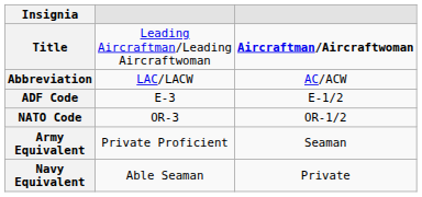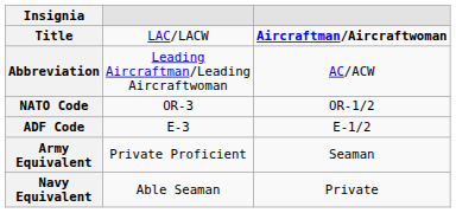 <table class="wikitable">
 <tr>
 <th scope="col" width="80">Insignia</th>
 <td align="center" width="120" style="background-color: #e3e3e3;"></td>
 <td align="center" width="120" style="background-color: #e3e3e3;"></td>
 </tr>
 <tr>
 <th scope="col">Title</th>
-<td align="center"><a href='#'>Leading Aircraftman</a>/Leading Aircraftwoman</td>
+<td align="center"><a href='#'>LAC</a>/LACW</td>
 <td align="center"><strong><a href='#'>Aircraftman</a>/Aircraftwoman</strong></td>
 </tr>
 <tr>
 <th scope="col">Abbreviation</th>
-<td align="center"><a href='#'>LAC</a>/LACW</td>
+<td align="center"><a href='#'>Leading Aircraftman</a>/Leading Aircraftwoman</td>
 <td align="center"><a href='#'>AC</a>/ACW</td>
+</tr>
+<tr align="center" |>
+<th>NATO Code</th>
+<td>OR-3</td>
+<td>OR-1/2</td>
 </tr>
 <tr>
 <th scope="col" width="80">ADF Code</th>
 <td align="center">E-3</td>
 <td align="center">E-1/2</td>
-</tr>
-<tr align="center" |>
-<th>NATO Code</th>
-<td>OR-3</td>
-<td>OR-1/2</td>
 </tr>
 <tr>
 <th scope="col">Army Equivalent</th>
 <td align="center">Private Proficient</td>
 <td align="center">Seaman</td>
 </tr>
 <tr>
 <th scope="col">Navy Equivalent</th>
 <td align="center">Able Seaman</td>
 <td align="center">Private</td>
 </tr>
 </table>
